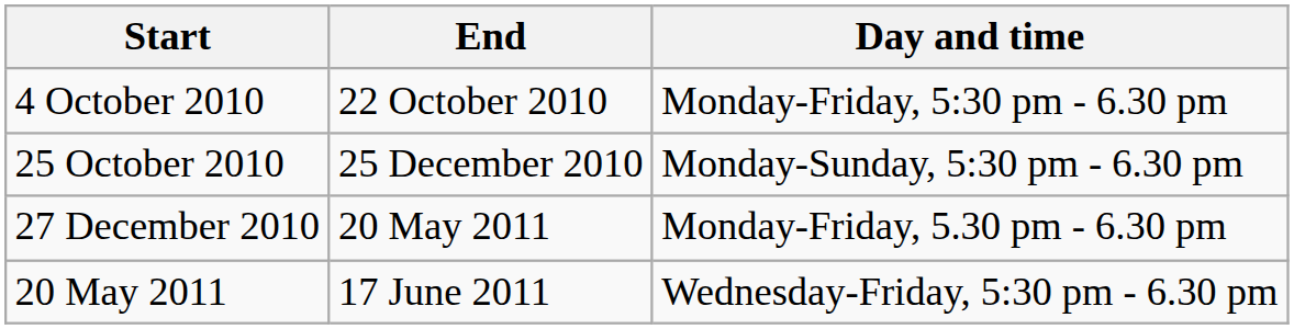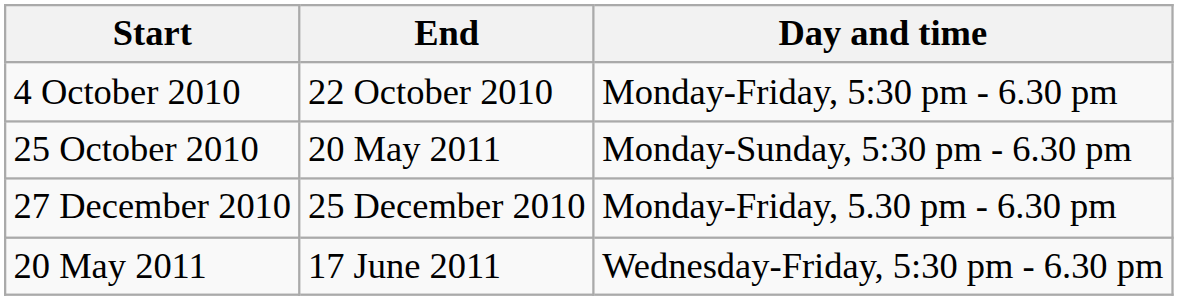 <table class="wikitable">
 <tr>
 <th>Start</th>
 <th>End</th>
 <th>Day and time</th>
 </tr>
 <tr>
 <td>4 October 2010</td>
 <td>22 October 2010</td>
 <td>Monday-Friday, 5:30 pm - 6.30 pm</td>
 </tr>
 <tr>
 <td>25 October 2010</td>
-<td>25 December 2010</td>
+<td>20 May 2011</td>
 <td>Monday-Sunday, 5:30 pm - 6.30 pm</td>
 </tr>
 <tr>
 <td>27 December 2010</td>
-<td>20 May 2011</td>
+<td>25 December 2010</td>
 <td>Monday-Friday, 5.30 pm - 6.30 pm</td>
 </tr>
 <tr>
 <td>20 May 2011</td>
 <td>17 June 2011</td>
 <td>Wednesday-Friday, 5:30 pm - 6.30 pm</td>
 </tr>
 </table>
